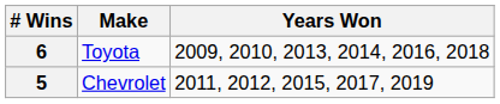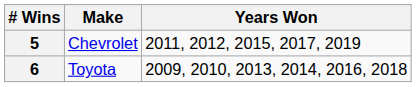 <table class="wikitable" style="font-size: 95%;">
 <tr>
 <th># Wins</th>
 <th>Make</th>
 <th>Years Won</th>
 </tr>
 <tr>
+<th>5</th>
+<td> <a href='#'>Chevrolet</a></td>
+<td>2011, 2012, 2015, 2017, 2019</td>
+</tr>
+<tr>
 <th>6</th>
 <td> <a href='#'>Toyota</a></td>
 <td>2009, 2010, 2013, 2014, 2016, 2018</td>
 </tr>
-<tr>
-<th>5</th>
-<td> <a href='#'>Chevrolet</a></td>
-<td>2011, 2012, 2015, 2017, 2019</td>
-</tr>
 </table>
